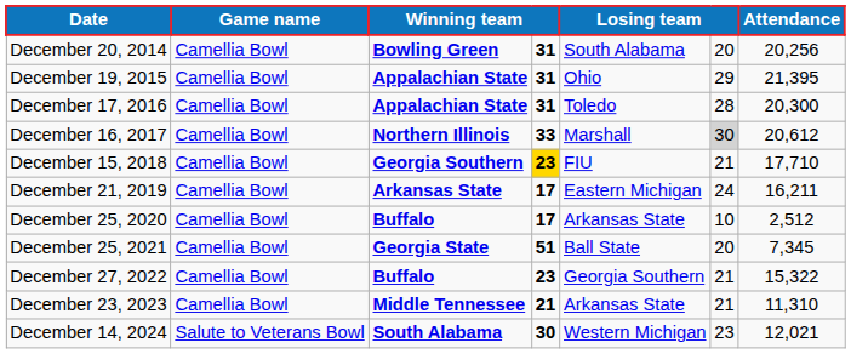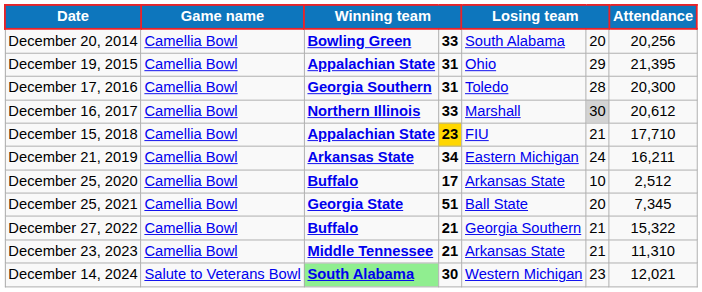 <table class="wikitable">
 <tr>
 <th style="background:#0D76BD; color:#FFFFFF; border: 2px solid #EC2328;">Date</th>
 <th style="background:#0D76BD; color:#FFFFFF; border: 2px solid #EC2328;">Game name</th>
 <th style="background:#0D76BD; color:#FFFFFF; border: 2px solid #EC2328;" colspan="2">Winning team</th>
 <th style="background:#0D76BD; color:#FFFFFF; border: 2px solid #EC2328;" colspan="2">Losing team</th>
 <th style="background:#0D76BD; color:#FFFFFF; border: 2px solid #EC2328;">Attendance</th>
 </tr>
 <tr>
 <td>December 20, 2014</td>
 <td><a href='#'>Camellia Bowl</a></td>
 <td><strong><a href='#'>Bowling Green</a></strong></td>
-<td><strong>31</strong></td>
+<td><strong>33</strong></td>
 <td><a href='#'>South Alabama</a></td>
 <td>20</td>
 <td align=center>20,256</td>
 </tr>
 <tr>
 <td>December 19, 2015</td>
 <td><a href='#'>Camellia Bowl</a></td>
 <td><strong><a href='#'>Appalachian State</a></strong></td>
 <td><strong>31</strong></td>
 <td><a href='#'>Ohio</a></td>
 <td>29</td>
 <td align=center>21,395</td>
 </tr>
 <tr>
 <td>December 17, 2016</td>
 <td><a href='#'>Camellia Bowl</a></td>
-<td><strong><a href='#'>Appalachian State</a></strong></td>
+<td><strong><a href='#'>Georgia Southern</a></strong></td>
 <td><strong>31</strong></td>
 <td><a href='#'>Toledo</a></td>
 <td>28</td>
 <td align=center>20,300</td>
 </tr>
 <tr>
 <td>December 16, 2017</td>
 <td><a href='#'>Camellia Bowl</a></td>
 <td><strong><a href='#'>Northern Illinois</a></strong></td>
 <td><strong>33</strong></td>
 <td><a href='#'>Marshall</a></td>
 <td style="background: lightgrey;">30</td>
 <td align=center>20,612</td>
 </tr>
 <tr>
 <td>December 15, 2018</td>
 <td><a href='#'>Camellia Bowl</a></td>
-<td><strong><a href='#'>Georgia Southern</a></strong></td>
+<td><strong><a href='#'>Appalachian State</a></strong></td>
 <td style="background: gold;"><strong>23</strong></td>
 <td><a href='#'>FIU</a></td>
 <td>21</td>
 <td align=center>17,710</td>
 </tr>
 <tr>
 <td>December 21, 2019</td>
 <td><a href='#'>Camellia Bowl</a></td>
 <td><strong><a href='#'>Arkansas State</a></strong></td>
-<td><strong>17</strong></td>
+<td><strong>34</strong></td>
 <td><a href='#'>Eastern Michigan</a></td>
 <td>24</td>
 <td align=center>16,211</td>
 </tr>
 <tr>
 <td>December 25, 2020</td>
 <td><a href='#'>Camellia Bowl</a></td>
 <td><strong><a href='#'>Buffalo</a></strong></td>
 <td><strong>17</strong></td>
 <td><a href='#'>Arkansas State</a></td>
 <td>10</td>
 <td align=center>2,512</td>
 </tr>
 <tr>
 <td>December 25, 2021</td>
 <td><a href='#'>Camellia Bowl</a></td>
 <td><strong><a href='#'>Georgia State</a></strong></td>
 <td><strong>51</strong></td>
 <td><a href='#'>Ball State</a></td>
 <td>20</td>
 <td align=center>7,345</td>
 </tr>
 <tr>
 <td>December 27, 2022</td>
 <td><a href='#'>Camellia Bowl</a></td>
 <td><strong><a href='#'>Buffalo</a></strong></td>
-<td><strong>23</strong></td>
+<td><strong>21</strong></td>
 <td><a href='#'>Georgia Southern</a></td>
 <td>21</td>
 <td align=center>15,322</td>
 </tr>
 <tr>
 <td>December 23, 2023</td>
 <td><a href='#'>Camellia Bowl</a></td>
 <td><strong><a href='#'>Middle Tennessee</a></strong></td>
 <td><strong>21</strong></td>
 <td><a href='#'>Arkansas State</a></td>
 <td>21</td>
 <td align=center>11,310</td>
 </tr>
 <tr>
 <td>December 14, 2024</td>
 <td><a href='#'>Salute to Veterans Bowl</a></td>
-<td><strong><a href='#'>South Alabama</a></strong></td>
+<td style="background: lightgreen;"><strong><a href='#'>South Alabama</a></strong></td>
 <td><strong>30</strong></td>
 <td><a href='#'>Western Michigan</a></td>
 <td>23</td>
 <td align=center>12,021</td>
 </tr>
 </table>
